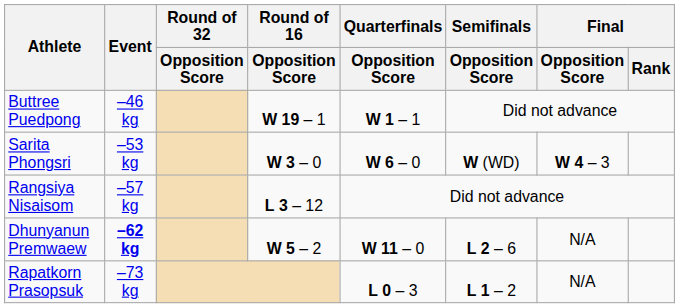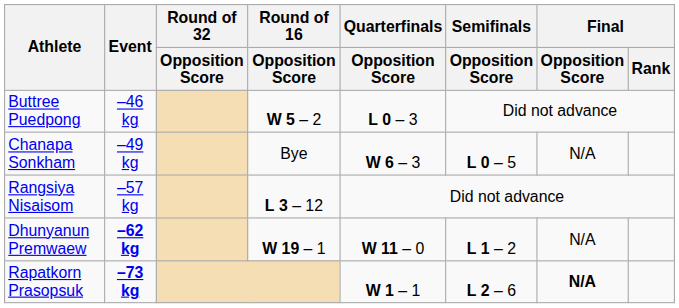 <table class=wikitable style="font-size:90%; text-align:center">
 <tr>
 <th rowspan="2">Athlete</th>
 <th rowspan="2">Event</th>
 <th>Round of 32</th>
 <th>Round of 16</th>
 <th>Quarterfinals</th>
 <th>Semifinals</th>
 <th colspan="2">Final</th>
 </tr>
 <tr>
 <th>Opposition<br>Score</th>
 <th>Opposition<br>Score</th>
 <th>Opposition<br>Score</th>
 <th>Opposition<br>Score</th>
 <th>Opposition<br>Score</th>
 <th>Rank</th>
 </tr>
 <tr>
 <td align=left><a href='#'>Buttree Puedpong</a></td>
 <td><a href='#'>–46 kg</a></td>
 <td bgcolor=wheat></td>
-<td><br><strong>W</strong> <strong>19</strong> – 1</td>
-<td><br><strong>W</strong> <strong>1</strong> – 1</td>
+<td><br><strong>W</strong> <strong>5</strong> – 2</td>
+<td><br><strong>L</strong> <strong>0</strong> – 3</td>
 <td colspan="3">Did not advance</td>
 </tr>
 <tr>
-<td align=left><a href='#'>Sarita Phongsri</a></td>
-<td><a href='#'>–53 kg</a></td>
+<td align=left><a href='#'>Chanapa Sonkham</a></td>
+<td><a href='#'>–49 kg</a></td>
 <td bgcolor=wheat></td>
-<td><br><strong>W</strong> <strong>3</strong> – 0</td>
-<td><br><strong>W</strong> <strong>6</strong> – 0</td>
-<td><br><strong>W</strong> (WD)</td>
-<td><br><strong>W</strong> <strong>4</strong> – 3</td>
+<td>Bye</td>
+<td><br><strong>W</strong> <strong>6</strong> – 3</td>
+<td><br><strong>L</strong> <strong>0</strong> – 5</td>
+<td>N/A</td>
 <td></td>
 </tr>
 <tr>
 <td align=left><a href='#'>Rangsiya Nisaisom</a></td>
 <td><a href='#'>–57 kg</a></td>
 <td bgcolor=wheat></td>
 <td><br><strong>L</strong> <strong>3</strong> – 12</td>
 <td colspan="4">Did not advance</td>
 </tr>
 <tr>
 <td align=left><a href='#'>Dhunyanun Premwaew</a></td>
 <td><strong><a href='#'>–62 kg</a></strong></td>
 <td bgcolor=wheat></td>
-<td><br><strong>W</strong> <strong>5</strong> – 2</td>
+<td><br><strong>W</strong> <strong>19</strong> – 1</td>
 <td><br><strong>W</strong> <strong>11</strong> – 0</td>
-<td><br><strong>L</strong> <strong>2</strong> – 6</td>
+<td><br><strong>L</strong> <strong>1</strong> – 2</td>
 <td>N/A</td>
 <td></td>
 </tr>
 <tr>
 <td align=left><a href='#'>Rapatkorn Prasopsuk</a></td>
-<td><a href='#'>–73 kg</a></td>
+<td><strong><a href='#'>–73 kg</a></strong></td>
 <td colspan="2" bgcolor=wheat></td>
-<td><br><strong>L</strong> <strong>0</strong> – 3</td>
-<td><br><strong>L</strong> <strong>1</strong> – 2</td>
-<td>N/A</td>
+<td><br><strong>W</strong> <strong>1</strong> – 1</td>
+<td><br><strong>L</strong> <strong>2</strong> – 6</td>
+<td><strong>N/A</strong></td>
 <td></td>
 </tr>
 </table>
